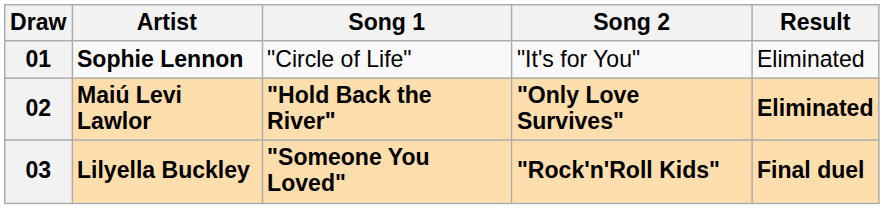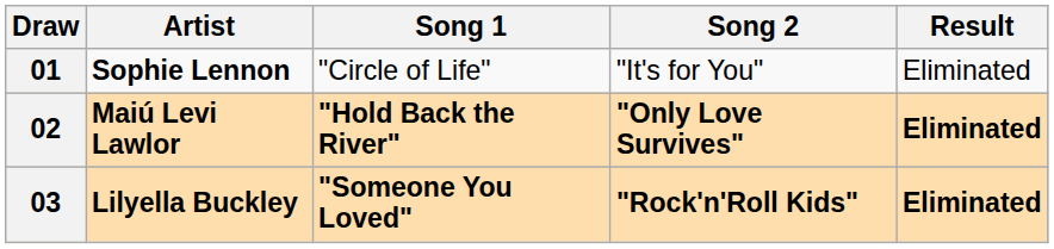 <table class="wikitable sortable plainrowheaders">
 <tr>
 <th scope="col">Draw</th>
 <th scope="col">Artist</th>
 <th scope="col">Song 1</th>
 <th scope="col">Song 2</th>
 <th scope="col">Result</th>
 </tr>
 <tr>
 <th scope="row" style="text-align: center;">01</th>
 <td><strong>Sophie Lennon</strong></td>
 <td>"Circle of Life" </td>
 <td>"It's for You" </td>
 <td>Eliminated</td>
 </tr>
 <tr style="font-weight: bold; background: navajowhite;">
 <th scope="row" style="text-align: center;">02</th>
 <td>Maiú Levi Lawlor</td>
 <td>"Hold Back the River" </td>
 <td>"Only Love Survives" </td>
 <td>Eliminated</td>
 </tr>
 <tr style="font-weight: bold; background: navajowhite;">
 <th scope="row" style="text-align: center;">03</th>
 <td>Lilyella Buckley</td>
 <td>"Someone You Loved" </td>
 <td>"Rock'n'Roll Kids" </td>
-<td>Final duel</td>
+<td>Eliminated</td>
 </tr>
 </table>
